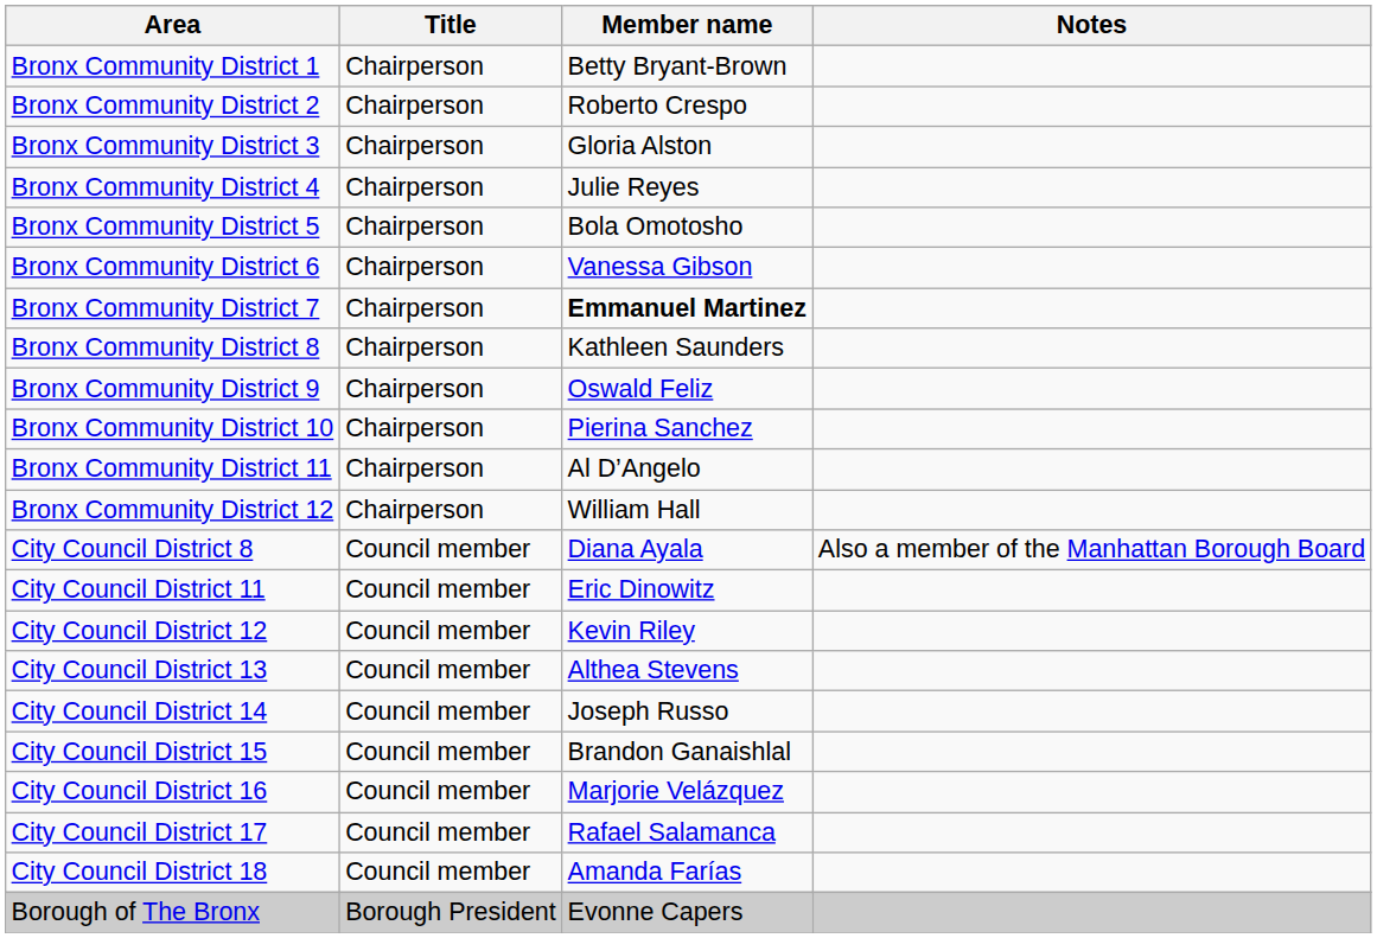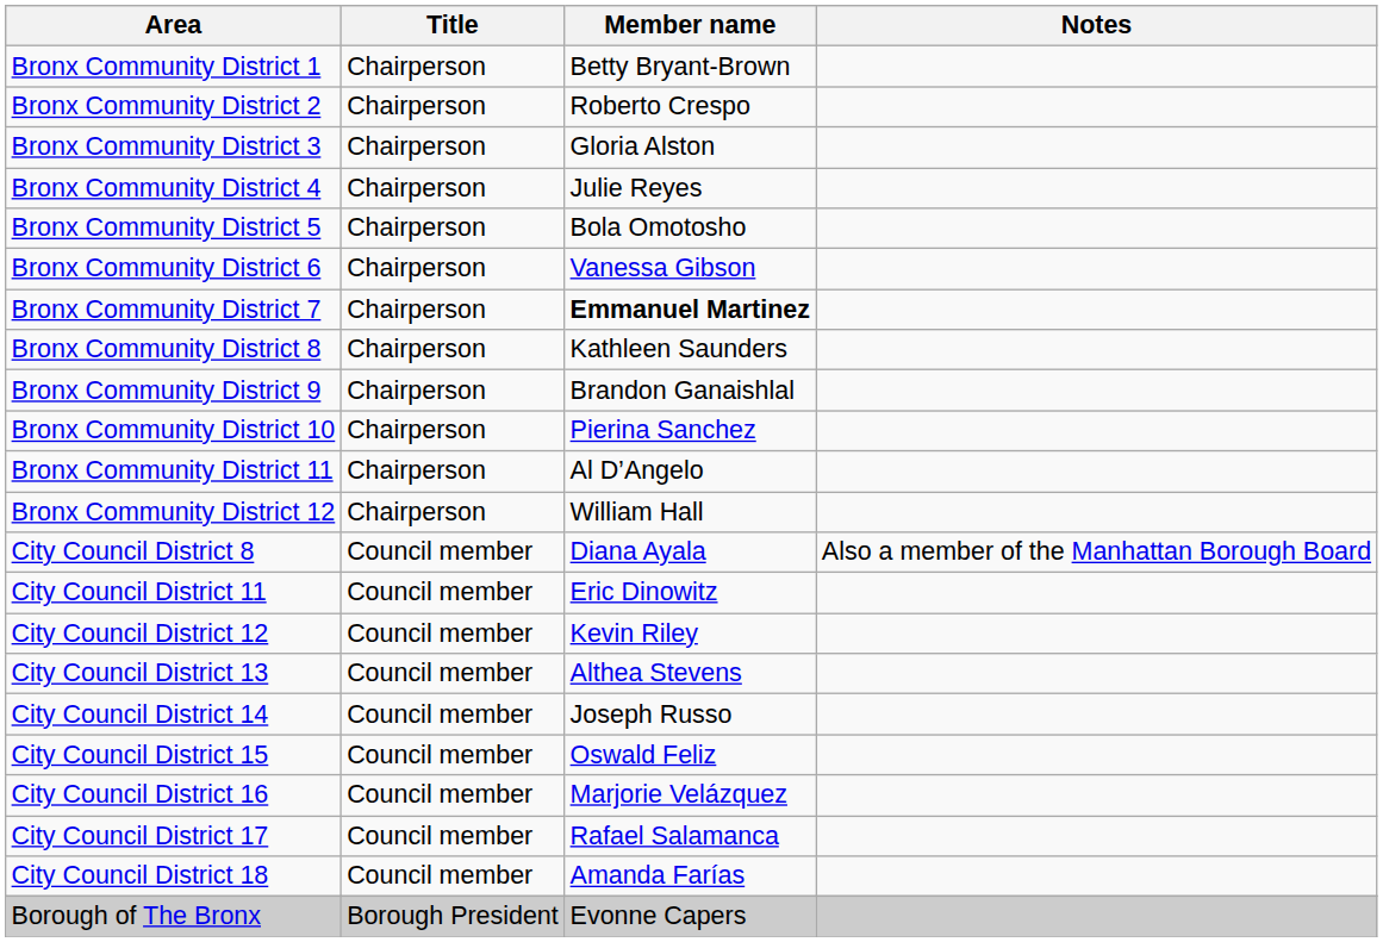 <table class="wikitable sortable">
 <tr bgcolor="#CCCCCC">
 <th>Area</th>
 <th class="unsortable">Title</th>
 <th>Member name</th>
 <th class="unsortable">Notes</th>
 </tr>
 <tr ---->
 <td><a href='#'>Bronx Community District 1</a></td>
 <td>Chairperson</td>
 <td>Betty Bryant-Brown</td>
 <td></td>
 </tr>
 <tr ---->
 <td><a href='#'>Bronx Community District 2</a></td>
 <td>Chairperson</td>
 <td>Roberto Crespo</td>
 <td></td>
 </tr>
 <tr ---->
 <td><a href='#'>Bronx Community District 3</a></td>
 <td>Chairperson</td>
 <td>Gloria Alston</td>
 <td></td>
 </tr>
 <tr ---->
 <td><a href='#'>Bronx Community District 4</a></td>
 <td>Chairperson</td>
 <td>Julie Reyes</td>
 <td></td>
 </tr>
 <tr ---->
 <td><a href='#'>Bronx Community District 5</a></td>
 <td>Chairperson</td>
 <td>Bola Omotosho</td>
 <td></td>
 </tr>
 <tr ---->
 <td><a href='#'>Bronx Community District 6</a></td>
 <td>Chairperson</td>
 <td><a href='#'>Vanessa Gibson</a></td>
 <td></td>
 </tr>
 <tr ---->
 <td><a href='#'>Bronx Community District 7</a></td>
 <td>Chairperson</td>
 <td><strong>Emmanuel Martinez</strong></td>
 <td></td>
 </tr>
 <tr ---->
 <td><a href='#'>Bronx Community District 8</a></td>
 <td>Chairperson</td>
 <td>Kathleen Saunders</td>
 <td></td>
 </tr>
 <tr ---->
 <td><a href='#'>Bronx Community District 9</a></td>
 <td>Chairperson</td>
-<td><a href='#'>Oswald Feliz</a></td>
+<td>Brandon Ganaishlal</td>
 <td></td>
 </tr>
 <tr ---->
 <td><a href='#'>Bronx Community District 10</a></td>
 <td>Chairperson</td>
 <td><a href='#'>Pierina Sanchez</a></td>
 <td></td>
 </tr>
 <tr ---->
 <td><a href='#'>Bronx Community District 11</a></td>
 <td>Chairperson</td>
 <td>Al D’Angelo</td>
 <td></td>
 </tr>
 <tr ---->
 <td><a href='#'>Bronx Community District 12</a></td>
 <td>Chairperson</td>
 <td>William Hall</td>
 <td></td>
 </tr>
 <tr ---->
 <td><a href='#'>City Council District 8</a></td>
 <td>Council member</td>
 <td><a href='#'>Diana Ayala</a></td>
 <td>Also a member of the <a href='#'>Manhattan Borough Board</a></td>
 </tr>
 <tr ---->
 <td><a href='#'>City Council District 11</a></td>
 <td>Council member</td>
 <td><a href='#'>Eric Dinowitz</a></td>
 <td></td>
 </tr>
 <tr ---->
 <td><a href='#'>City Council District 12</a></td>
 <td>Council member</td>
 <td><a href='#'>Kevin Riley</a></td>
 <td></td>
 </tr>
 <tr ---->
 <td><a href='#'>City Council District 13</a></td>
 <td>Council member</td>
 <td><a href='#'>Althea Stevens</a></td>
 <td></td>
 </tr>
 <tr ---->
 <td><a href='#'>City Council District 14</a></td>
 <td>Council member</td>
 <td>Joseph Russo</td>
 <td></td>
 </tr>
 <tr ---->
 <td><a href='#'>City Council District 15</a></td>
 <td>Council member</td>
-<td>Brandon Ganaishlal</td>
+<td><a href='#'>Oswald Feliz</a></td>
 <td></td>
 </tr>
 <tr ---->
 <td><a href='#'>City Council District 16</a></td>
 <td>Council member</td>
 <td><a href='#'>Marjorie Velázquez</a></td>
 <td></td>
 </tr>
 <tr ---->
 <td><a href='#'>City Council District 17</a></td>
 <td>Council member</td>
 <td><a href='#'>Rafael Salamanca</a></td>
 <td></td>
 </tr>
 <tr ---->
 <td><a href='#'>City Council District 18</a></td>
 <td>Council member</td>
 <td><a href='#'>Amanda Farías</a></td>
 <td></td>
 </tr>
 <tr ---->
 </tr>
 <tr bgcolor="#CCCCCC" class="sortbottom">
 <td>Borough of <a href='#'>The Bronx</a></td>
 <td>Borough President</td>
 <td>Evonne Capers</td>
 <td></td>
 </tr>
 <tr ---->
 </tr>
 </table>
